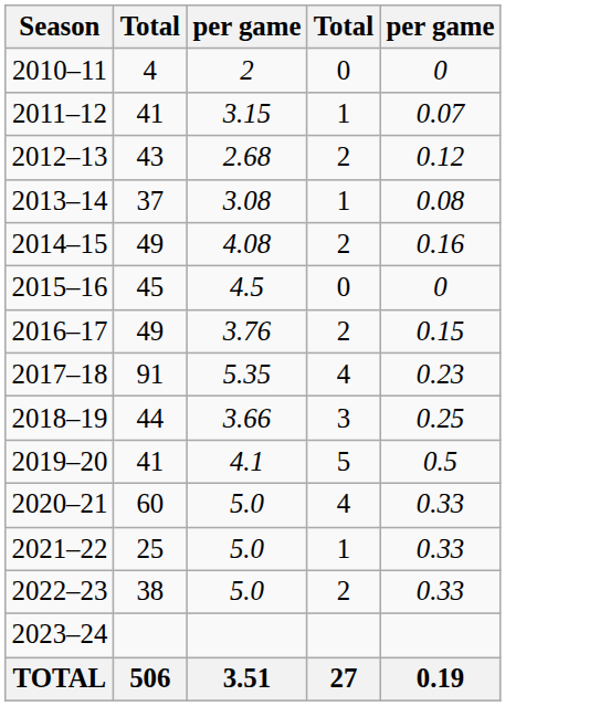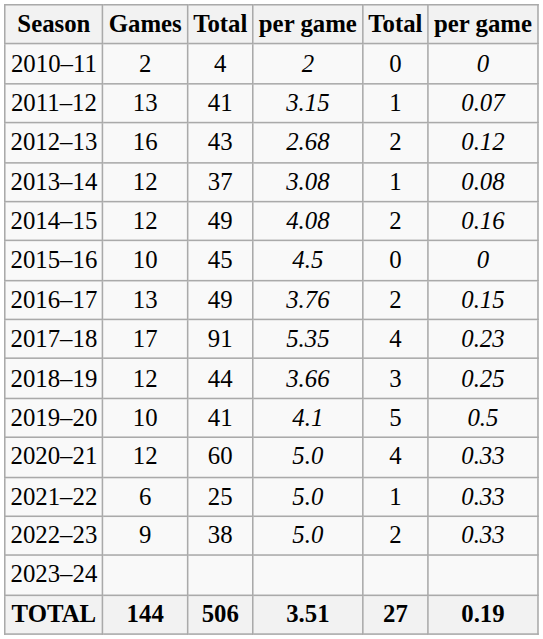 <table class="wikitable" style="text-align:center">
 <tr>
 <th>Season</th>
+<th>Games</th>
 <th>Total </th>
 <th> per game</th>
 <th>Total </th>
 <th> per game</th>
 </tr>
 <tr>
 <td>2010–11</td>
+<td>2</td>
 <td>4</td>
 <td><em>2</em></td>
 <td>0</td>
 <td><em>0</em></td>
 </tr>
 <tr>
 <td>2011–12</td>
+<td>13</td>
 <td>41</td>
 <td><em>3.15</em></td>
 <td>1</td>
 <td><em>0.07</em></td>
 </tr>
 <tr>
 <td>2012–13</td>
+<td>16</td>
 <td>43</td>
 <td><em>2.68</em></td>
 <td>2</td>
 <td><em>0.12</em></td>
 </tr>
 <tr>
 <td>2013–14</td>
+<td>12</td>
 <td>37</td>
 <td><em>3.08</em></td>
 <td>1</td>
 <td><em>0.08</em></td>
 </tr>
 <tr>
 <td>2014–15</td>
+<td>12</td>
 <td>49</td>
 <td><em>4.08</em></td>
 <td>2</td>
 <td><em>0.16</em></td>
 </tr>
 <tr>
 <td>2015–16</td>
+<td>10</td>
 <td>45</td>
 <td><em>4.5</em></td>
 <td>0</td>
 <td><em>0</em></td>
 </tr>
 <tr>
 <td>2016–17</td>
+<td>13</td>
 <td>49</td>
 <td><em>3.76</em></td>
 <td>2</td>
 <td><em>0.15</em></td>
 </tr>
 <tr>
 <td>2017–18</td>
+<td>17</td>
 <td>91</td>
 <td><em>5.35</em></td>
 <td>4</td>
 <td><em>0.23</em></td>
 </tr>
 <tr>
 <td>2018–19</td>
+<td>12</td>
 <td>44</td>
 <td><em>3.66</em></td>
 <td>3</td>
 <td><em>0.25</em></td>
 </tr>
 <tr>
 <td>2019–20</td>
+<td>10</td>
 <td>41</td>
 <td><em>4.1</em></td>
 <td>5</td>
 <td><em>0.5</em></td>
 </tr>
 <tr>
 <td>2020–21</td>
+<td>12</td>
 <td>60</td>
 <td><em>5.0</em></td>
 <td>4</td>
 <td><em>0.33</em></td>
 </tr>
 <tr>
 <td>2021–22</td>
+<td>6</td>
 <td>25</td>
 <td><em>5.0</em></td>
 <td>1</td>
 <td><em>0.33</em></td>
 </tr>
 <tr>
 <td>2022–23</td>
+<td>9</td>
 <td>38</td>
 <td><em>5.0</em></td>
 <td>2</td>
 <td><em>0.33</em></td>
 </tr>
 <tr>
 <td>2023–24</td>
 <td></td>
 <td></td>
 <td></td>
 <td></td>
+<td></td>
 </tr>
 <tr>
 <th>TOTAL</th>
+<th>144</th>
 <th>506</th>
 <th>3.51</th>
 <th>27</th>
 <th>0.19</th>
 </tr>
 </table>
